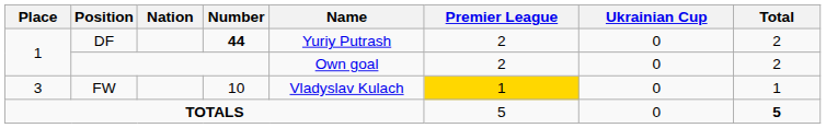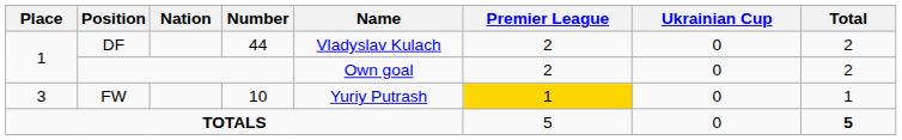 <table class="wikitable" style="font-size: 95%; text-align: center;">
 <tr>
 <th width=60>Place</th>
 <th width=60>Position</th>
 <th width=60>Nation</th>
 <th width=60>Number</th>
 <th width=150>Name</th>
 <th width=150><a href='#'>Premier League</a></th>
 <th width=150><a href='#'>Ukrainian Cup</a></th>
 <th width=80><strong>Total</strong></th>
 </tr>
 <tr>
 <td rowspan="2">1</td>
 <td>DF</td>
 <td></td>
-<td><strong>44</strong></td>
-<td><a href='#'>Yuriy Putrash</a></td>
+<td>44</td>
+<td><a href='#'>Vladyslav Kulach</a></td>
 <td>2</td>
 <td>0</td>
 <td>2</td>
 </tr>
 <tr>
 <td colspan="3"></td>
 <td><a href='#'>Own goal</a></td>
 <td>2</td>
 <td>0</td>
 <td>2</td>
 </tr>
 <tr>
 <td>3</td>
 <td>FW</td>
 <td></td>
 <td>10</td>
-<td><a href='#'>Vladyslav Kulach</a></td>
+<td><a href='#'>Yuriy Putrash</a></td>
 <td style="background: gold;">1</td>
 <td>0</td>
 <td>1</td>
 </tr>
 <tr>
 <td colspan="5"><strong>TOTALS</strong></td>
 <td>5</td>
 <td>0</td>
 <td><strong>5</strong></td>
 </tr>
 </table>
